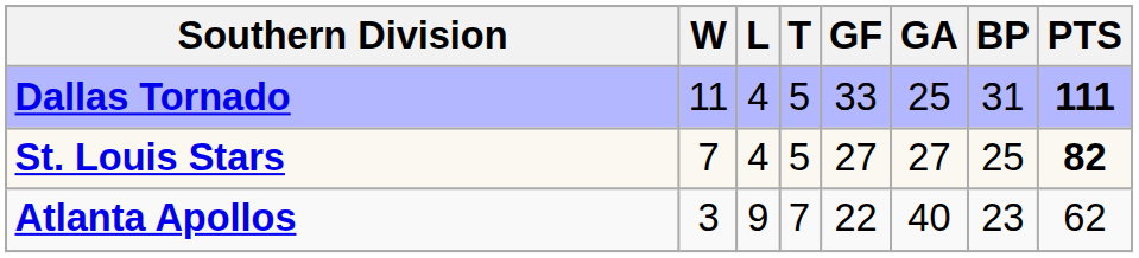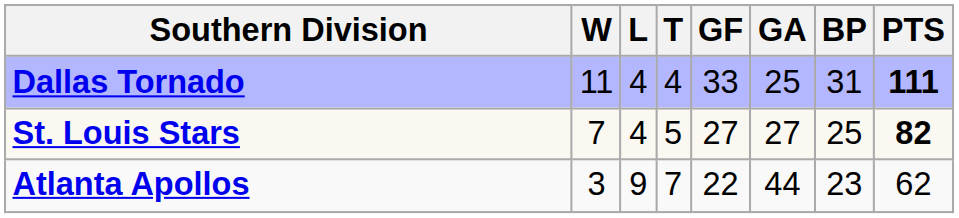 <table class="wikitable" style="text-align:center">
 <tr>
 <th style="width:17em">Southern Division</th>
 <th>W</th>
 <th>L</th>
 <th>T</th>
 <th>GF</th>
 <th>GA</th>
 <th>BP</th>
 <th>PTS</th>
 </tr>
 <tr align=center bgcolor=#B3B7FF>
 <td align=left><strong><a href='#'>Dallas Tornado</a></strong></td>
 <td>11</td>
 <td>4</td>
-<td>5</td>
+<td>4</td>
 <td>33</td>
 <td>25</td>
 <td>31</td>
 <td><strong>111</strong></td>
 </tr>
 <tr align=center bgcolor=#FAF8F0>
 <td align=left><strong><a href='#'>St. Louis Stars</a></strong></td>
 <td>7</td>
 <td>4</td>
 <td>5</td>
 <td>27</td>
 <td>27</td>
 <td>25</td>
 <td><strong>82</strong></td>
 </tr>
 <tr align=center>
 <td align=left><strong><a href='#'>Atlanta Apollos</a></strong></td>
 <td>3</td>
 <td>9</td>
 <td>7</td>
 <td>22</td>
-<td>40</td>
+<td>44</td>
 <td>23</td>
 <td>62</td>
 </tr>
 </table>
